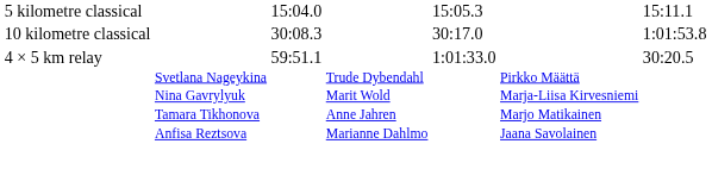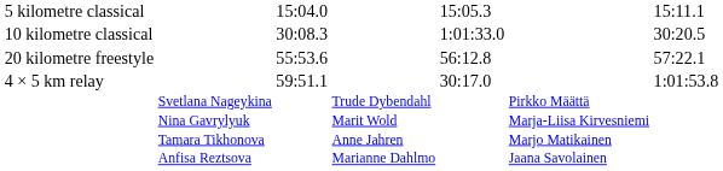 <table>
 <tr valign="top">
 <td>5 kilometre classical<br></td>
 <td></td>
 <td>15:04.0</td>
 <td></td>
 <td>15:05.3</td>
 <td></td>
 <td>15:11.1</td>
 </tr>
 <tr valign="top">
 <td>10 kilometre classical<br></td>
 <td></td>
 <td>30:08.3</td>
 <td></td>
-<td>30:17.0</td>
+<td>1:01:33.0</td>
 <td></td>
-<td>1:01:53.8</td>
+<td>30:20.5</td>
+</tr>
+<tr valign="top">
+<td>20 kilometre freestyle<br></td>
+<td></td>
+<td>55:53.6</td>
+<td></td>
+<td>56:12.8</td>
+<td></td>
+<td>57:22.1</td>
 </tr>
 <tr valign="top">
 <td>4 × 5 km relay<br></td>
 <td><br><small><a href='#'>Svetlana Nageykina</a><br><a href='#'>Nina Gavrylyuk</a><br><a href='#'>Tamara Tikhonova</a><br><a href='#'>Anfisa Reztsova</a></small></td>
 <td>59:51.1</td>
 <td><br><small><a href='#'>Trude Dybendahl</a><br><a href='#'>Marit Wold</a><br><a href='#'>Anne Jahren</a><br><a href='#'>Marianne Dahlmo</a></small></td>
-<td>1:01:33.0</td>
+<td>30:17.0</td>
 <td><br><small><a href='#'>Pirkko Määttä</a><br><a href='#'>Marja-Liisa Kirvesniemi</a><br><a href='#'>Marjo Matikainen</a><br><a href='#'>Jaana Savolainen</a></small></td>
-<td>30:20.5</td>
+<td>1:01:53.8</td>
 </tr>
 </table>
